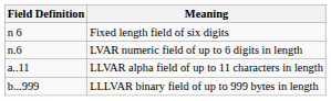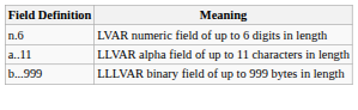 <table class="wikitable">
 <tr>
 <th>Field Definition</th>
 <th>Meaning</th>
-</tr>
-<tr>
-<td>n 6</td>
-<td>Fixed length field of six digits</td>
 </tr>
 <tr>
 <td>n.6</td>
 <td>LVAR numeric field of up to 6 digits in length</td>
 </tr>
 <tr>
 <td>a..11</td>
 <td>LLVAR alpha field of up to 11 characters in length</td>
 </tr>
 <tr>
 <td>b...999</td>
 <td>LLLVAR binary field of up to 999 bytes in length</td>
 </tr>
 </table>
